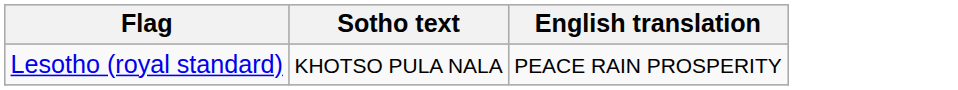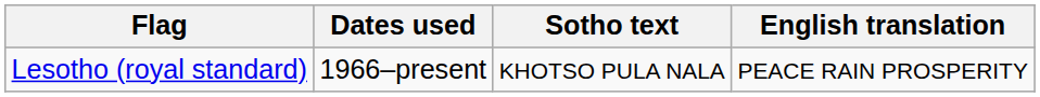 <table class="wikitable sortable noresize">
 <tr>
 <th>Flag</th>
+<th>Dates used</th>
 <th>Sotho text</th>
 <th>English translation</th>
 </tr>
 <tr>
 <td> <a href='#'>Lesotho (royal standard)</a></td>
+<td>1966–present</td>
 <td><small>KHOTSO PULA NALA</small></td>
 <td><small>PEACE RAIN PROSPERITY</small></td>
 </tr>
 </table>
